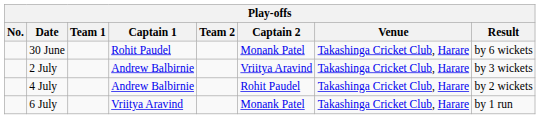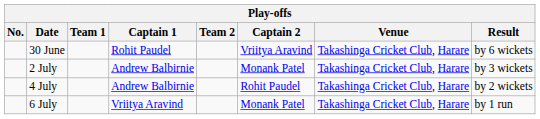 <table class="wikitable">
 <tr>
 <th colspan="9">Play-offs</th>
 </tr>
 <tr>
 <th>No.</th>
 <th>Date</th>
 <th>Team 1</th>
 <th>Captain 1</th>
 <th>Team 2</th>
 <th>Captain 2</th>
 <th>Venue</th>
 <th>Result</th>
 </tr>
 <tr>
 <td></td>
 <td>30 June</td>
 <td></td>
 <td><a href='#'>Rohit Paudel</a></td>
 <td></td>
-<td><a href='#'>Monank Patel</a></td>
+<td><a href='#'>Vriitya Aravind</a></td>
 <td><a href='#'>Takashinga Cricket Club</a>, <a href='#'>Harare</a></td>
 <td> by 6 wickets</td>
 </tr>
 <tr>
 <td></td>
 <td>2 July</td>
 <td></td>
 <td><a href='#'>Andrew Balbirnie</a></td>
 <td></td>
-<td><a href='#'>Vriitya Aravind</a></td>
+<td><a href='#'>Monank Patel</a></td>
 <td><a href='#'>Takashinga Cricket Club</a>, <a href='#'>Harare</a></td>
 <td> by 3 wickets</td>
 </tr>
 <tr>
 <td></td>
 <td>4 July</td>
 <td></td>
 <td><a href='#'>Andrew Balbirnie</a></td>
 <td></td>
 <td><a href='#'>Rohit Paudel</a></td>
 <td><a href='#'>Takashinga Cricket Club</a>, <a href='#'>Harare</a></td>
 <td> by 2 wickets</td>
 </tr>
 <tr>
 <td></td>
 <td>6 July</td>
 <td></td>
 <td><a href='#'>Vriitya Aravind</a></td>
 <td></td>
 <td><a href='#'>Monank Patel</a></td>
 <td><a href='#'>Takashinga Cricket Club</a>, <a href='#'>Harare</a></td>
 <td> by 1 run</td>
 </tr>
 </table>
